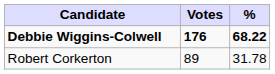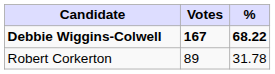 <table class="wikitable">
 <tr>
 <th style="background:#ddf; width:200px;">Candidate</th>
 <th style="background:#ddf; width:50px;">Votes</th>
 <th style="background:#ddf; width:30px;">%</th>
 </tr>
 <tr>
 <td><strong>Debbie Wiggins-Colwell</strong></td>
-<td><strong>176</strong></td>
+<td><strong>167</strong></td>
 <td><strong>68.22</strong></td>
 </tr>
 <tr>
 <td>Robert Corkerton</td>
 <td>89</td>
 <td>31.78</td>
 </tr>
 </table>
